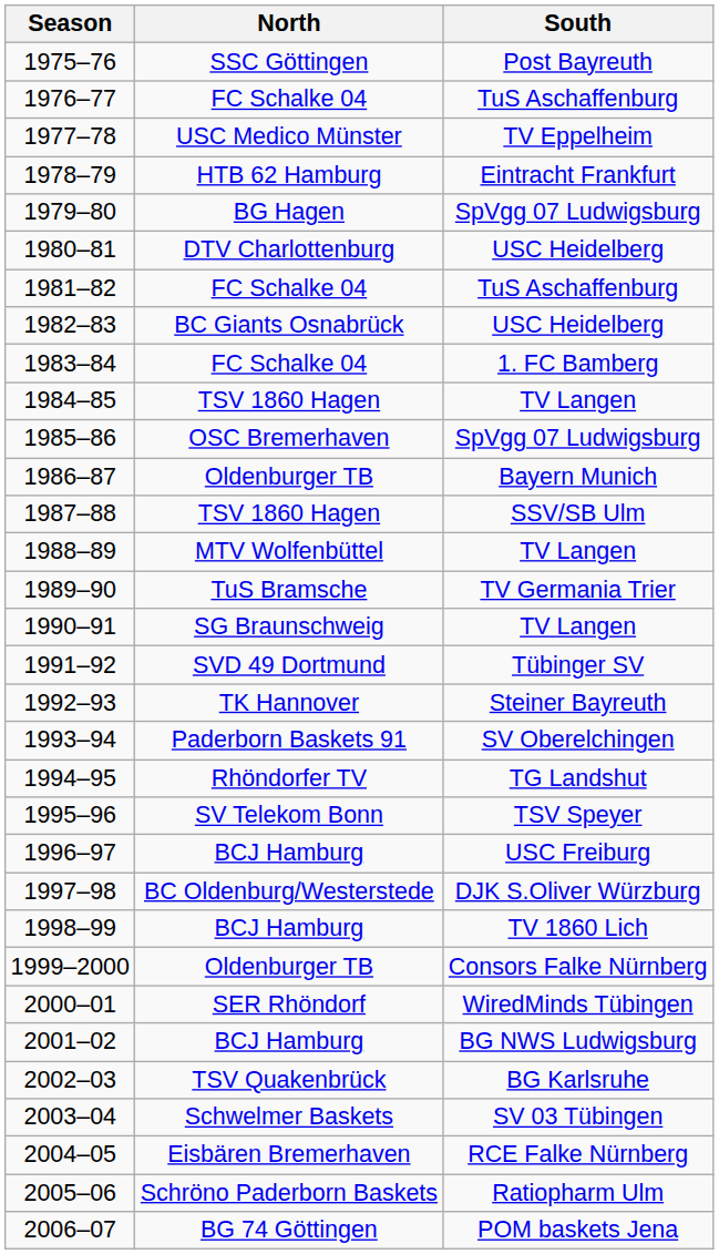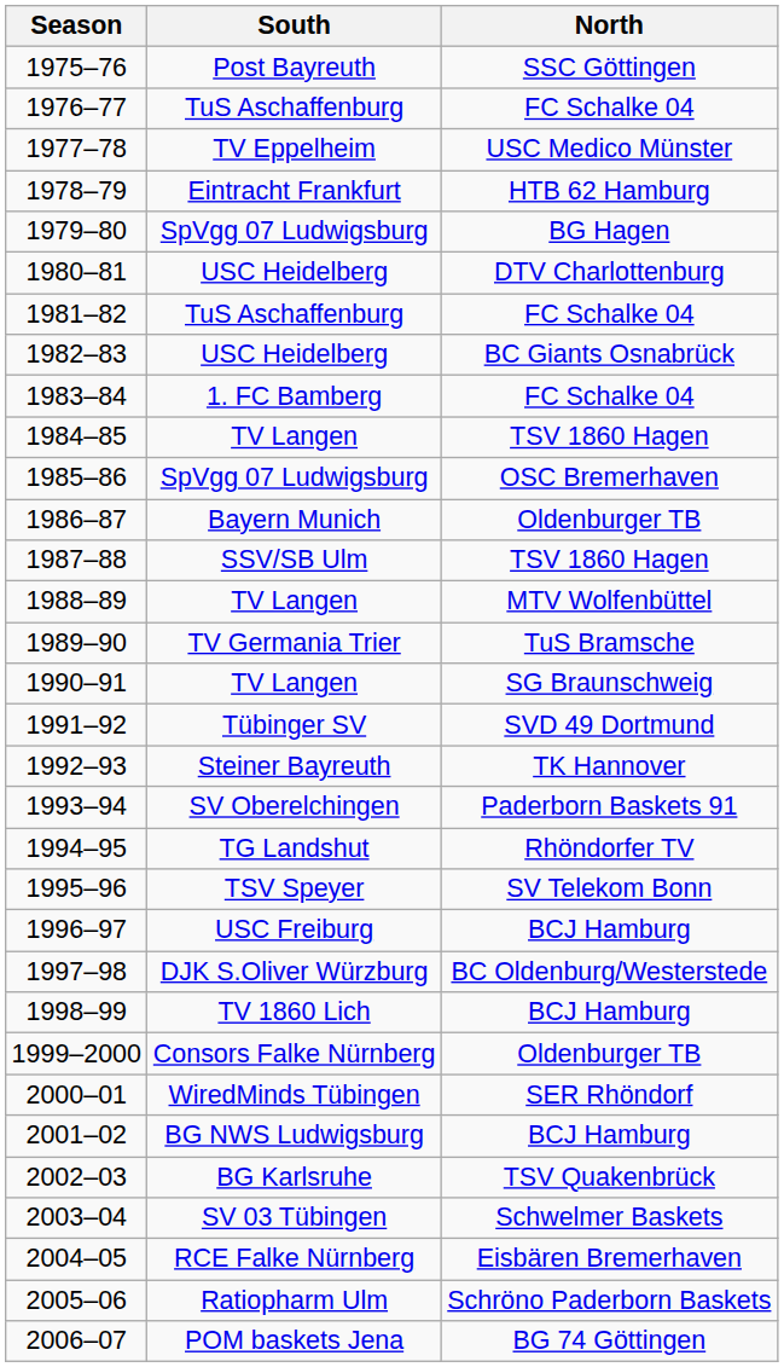 <table class="wikitable" style="text-align:center">
 <tr>
 <th>Season</th>
+<th>South</th>
 <th>North</th>
-<th>South</th>
 </tr>
 <tr>
 <td>1975–76</td>
+<td><a href='#'>Post Bayreuth</a></td>
 <td><a href='#'>SSC Göttingen</a></td>
-<td><a href='#'>Post Bayreuth</a></td>
 </tr>
 <tr>
 <td>1976–77</td>
+<td><a href='#'>TuS Aschaffenburg</a></td>
 <td><a href='#'>FC Schalke 04</a></td>
-<td><a href='#'>TuS Aschaffenburg</a></td>
 </tr>
 <tr>
 <td>1977–78</td>
+<td><a href='#'>TV Eppelheim</a></td>
 <td><a href='#'>USC Medico Münster</a></td>
-<td><a href='#'>TV Eppelheim</a></td>
 </tr>
 <tr>
 <td>1978–79</td>
+<td><a href='#'>Eintracht Frankfurt</a></td>
 <td><a href='#'>HTB 62 Hamburg</a></td>
-<td><a href='#'>Eintracht Frankfurt</a></td>
 </tr>
 <tr>
 <td>1979–80</td>
+<td><a href='#'>SpVgg 07 Ludwigsburg</a></td>
 <td><a href='#'>BG Hagen</a></td>
-<td><a href='#'>SpVgg 07 Ludwigsburg</a></td>
 </tr>
 <tr>
 <td>1980–81</td>
+<td><a href='#'>USC Heidelberg</a></td>
 <td><a href='#'>DTV Charlottenburg</a></td>
-<td><a href='#'>USC Heidelberg</a></td>
 </tr>
 <tr>
 <td>1981–82</td>
+<td><a href='#'>TuS Aschaffenburg</a></td>
 <td><a href='#'>FC Schalke 04</a></td>
-<td><a href='#'>TuS Aschaffenburg</a></td>
 </tr>
 <tr>
 <td>1982–83</td>
+<td><a href='#'>USC Heidelberg</a></td>
 <td><a href='#'>BC Giants Osnabrück</a></td>
-<td><a href='#'>USC Heidelberg</a></td>
 </tr>
 <tr>
 <td>1983–84</td>
+<td><a href='#'>1. FC Bamberg</a></td>
 <td><a href='#'>FC Schalke 04</a></td>
-<td><a href='#'>1. FC Bamberg</a></td>
 </tr>
 <tr>
 <td>1984–85</td>
+<td><a href='#'>TV Langen</a></td>
 <td><a href='#'>TSV 1860 Hagen</a></td>
-<td><a href='#'>TV Langen</a></td>
 </tr>
 <tr>
 <td>1985–86</td>
+<td><a href='#'>SpVgg 07 Ludwigsburg</a></td>
 <td><a href='#'>OSC Bremerhaven</a></td>
-<td><a href='#'>SpVgg 07 Ludwigsburg</a></td>
 </tr>
 <tr>
 <td>1986–87</td>
+<td><a href='#'>Bayern Munich</a></td>
 <td><a href='#'>Oldenburger TB</a></td>
-<td><a href='#'>Bayern Munich</a></td>
 </tr>
 <tr>
 <td>1987–88</td>
+<td><a href='#'>SSV/SB Ulm</a></td>
 <td><a href='#'>TSV 1860 Hagen</a></td>
-<td><a href='#'>SSV/SB Ulm</a></td>
 </tr>
 <tr>
 <td>1988–89</td>
+<td><a href='#'>TV Langen</a></td>
 <td><a href='#'>MTV Wolfenbüttel</a></td>
-<td><a href='#'>TV Langen</a></td>
 </tr>
 <tr>
 <td>1989–90</td>
+<td><a href='#'>TV Germania Trier</a></td>
 <td><a href='#'>TuS Bramsche</a></td>
-<td><a href='#'>TV Germania Trier</a></td>
 </tr>
 <tr>
 <td>1990–91</td>
+<td><a href='#'>TV Langen</a></td>
 <td><a href='#'>SG Braunschweig</a></td>
-<td><a href='#'>TV Langen</a></td>
 </tr>
 <tr>
 <td>1991–92</td>
+<td><a href='#'>Tübinger SV</a></td>
 <td><a href='#'>SVD 49 Dortmund</a></td>
-<td><a href='#'>Tübinger SV</a></td>
 </tr>
 <tr>
 <td>1992–93</td>
+<td><a href='#'>Steiner Bayreuth</a></td>
 <td><a href='#'>TK Hannover</a></td>
-<td><a href='#'>Steiner Bayreuth</a></td>
 </tr>
 <tr>
 <td>1993–94</td>
+<td><a href='#'>SV Oberelchingen</a></td>
 <td><a href='#'>Paderborn Baskets 91</a></td>
-<td><a href='#'>SV Oberelchingen</a></td>
 </tr>
 <tr>
 <td>1994–95</td>
+<td><a href='#'>TG Landshut</a></td>
 <td><a href='#'>Rhöndorfer TV</a></td>
-<td><a href='#'>TG Landshut</a></td>
 </tr>
 <tr>
 <td>1995–96</td>
+<td><a href='#'>TSV Speyer</a></td>
 <td><a href='#'>SV Telekom Bonn</a></td>
-<td><a href='#'>TSV Speyer</a></td>
 </tr>
 <tr>
 <td>1996–97</td>
+<td><a href='#'>USC Freiburg</a></td>
 <td><a href='#'>BCJ Hamburg</a></td>
-<td><a href='#'>USC Freiburg</a></td>
 </tr>
 <tr>
 <td>1997–98</td>
+<td><a href='#'>DJK S.Oliver Würzburg</a></td>
 <td><a href='#'>BC Oldenburg/Westerstede</a></td>
-<td><a href='#'>DJK S.Oliver Würzburg</a></td>
 </tr>
 <tr>
 <td>1998–99</td>
+<td><a href='#'>TV 1860 Lich</a></td>
 <td><a href='#'>BCJ Hamburg</a></td>
-<td><a href='#'>TV 1860 Lich</a></td>
 </tr>
 <tr>
 <td>1999–2000</td>
+<td><a href='#'>Consors Falke Nürnberg</a></td>
 <td><a href='#'>Oldenburger TB</a></td>
-<td><a href='#'>Consors Falke Nürnberg</a></td>
 </tr>
 <tr>
 <td>2000–01</td>
+<td><a href='#'>WiredMinds Tübingen</a></td>
 <td><a href='#'>SER Rhöndorf</a></td>
-<td><a href='#'>WiredMinds Tübingen</a></td>
 </tr>
 <tr>
 <td>2001–02</td>
+<td><a href='#'>BG NWS Ludwigsburg</a></td>
 <td><a href='#'>BCJ Hamburg</a></td>
-<td><a href='#'>BG NWS Ludwigsburg</a></td>
 </tr>
 <tr>
 <td>2002–03</td>
+<td><a href='#'>BG Karlsruhe</a></td>
 <td><a href='#'>TSV Quakenbrück</a></td>
-<td><a href='#'>BG Karlsruhe</a></td>
 </tr>
 <tr>
 <td>2003–04</td>
+<td><a href='#'>SV 03 Tübingen</a></td>
 <td><a href='#'>Schwelmer Baskets</a></td>
-<td><a href='#'>SV 03 Tübingen</a></td>
 </tr>
 <tr>
 <td>2004–05</td>
+<td><a href='#'>RCE Falke Nürnberg</a></td>
 <td><a href='#'>Eisbären Bremerhaven</a></td>
-<td><a href='#'>RCE Falke Nürnberg</a></td>
 </tr>
 <tr>
 <td>2005–06</td>
+<td><a href='#'>Ratiopharm Ulm</a></td>
 <td><a href='#'>Schröno Paderborn Baskets</a></td>
-<td><a href='#'>Ratiopharm Ulm</a></td>
 </tr>
 <tr>
 <td>2006–07</td>
+<td><a href='#'>POM baskets Jena</a></td>
 <td><a href='#'>BG 74 Göttingen</a></td>
-<td><a href='#'>POM baskets Jena</a></td>
 </tr>
 </table>
